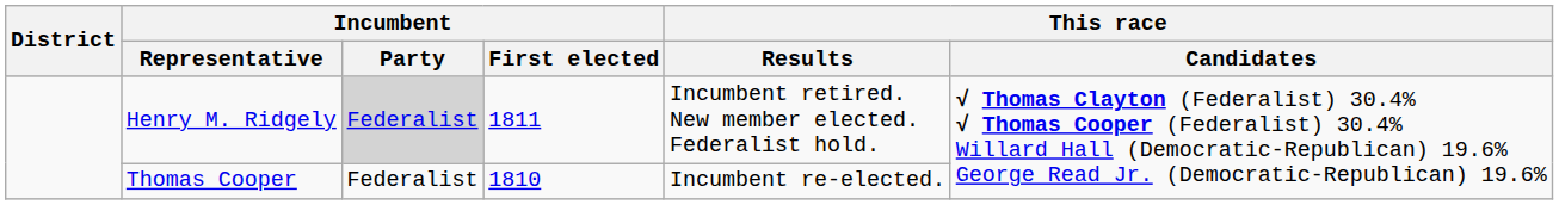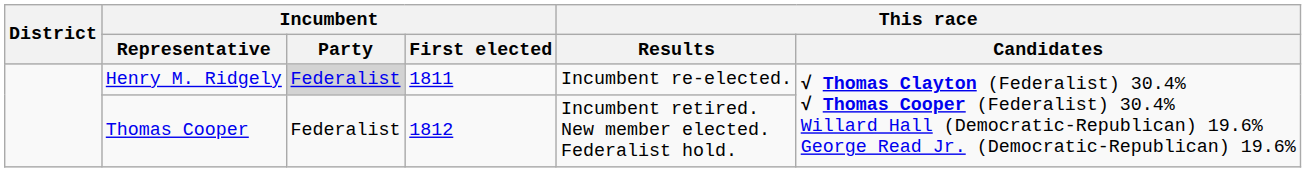 <table class=wikitable>
 <tr>
 <th rowspan=2>District</th>
 <th colspan=3>Incumbent</th>
 <th colspan=2>This race</th>
 </tr>
 <tr>
 <th>Representative</th>
 <th>Party</th>
 <th>First elected</th>
 <th>Results</th>
 <th>Candidates</th>
 </tr>
 <tr>
 <td rowspan=2><br></td>
 <td><a href='#'>Henry M. Ridgely</a></td>
 <td style="background: lightgrey;"><a href='#'>Federalist</a></td>
 <td><a href='#'>1811</a></td>
-<td>Incumbent retired.<br>New member elected.<br>Federalist hold.</td>
+<td>Incumbent re-elected.</td>
 <td rowspan=2 nowrap><strong>√ <a href='#'>Thomas Clayton</a></strong> (Federalist) 30.4%<br><strong>√ <a href='#'>Thomas Cooper</a></strong> (Federalist) 30.4%<br><a href='#'>Willard Hall</a> (Democratic-Republican) 19.6%<br><a href='#'>George Read Jr.</a> (Democratic-Republican) 19.6%</td>
 </tr>
 <tr>
 <td><a href='#'>Thomas Cooper</a></td>
 <td>Federalist</td>
-<td><a href='#'>1810</a></td>
-<td>Incumbent re-elected.</td>
+<td><a href='#'>1812</a></td>
+<td>Incumbent retired.<br>New member elected.<br>Federalist hold.</td>
 </tr>
 </table>
